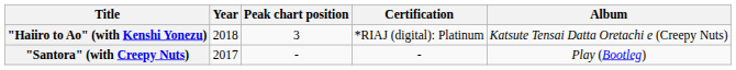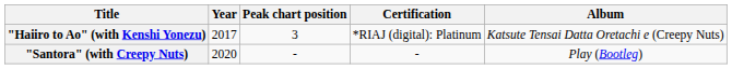 <table class="wikitable plainrowheaders" style="text-align:center;">
 <tr>
 <th>Title</th>
 <th>Year</th>
 <th>Peak chart position</th>
 <th>Certification</th>
 <th>Album</th>
 </tr>
 <tr>
 <th scope="row">"Haiiro to Ao" (with <a href='#'>Kenshi Yonezu</a>)</th>
-<td>2018</td>
+<td>2017</td>
 <td>3</td>
 <td>*RIAJ (digital): Platinum</td>
 <td><em>Katsute Tensai Datta Oretachi e</em> (Creepy Nuts)</td>
 </tr>
 <tr>
 <th scope="row">"Santora" (with <a href='#'>Creepy Nuts</a>)</th>
-<td>2017</td>
+<td>2020</td>
 <td>-</td>
 <td>-</td>
 <td><em>Play</em> (<em><a href='#'>Bootleg</a></em>)</td>
 </tr>
 </table>
